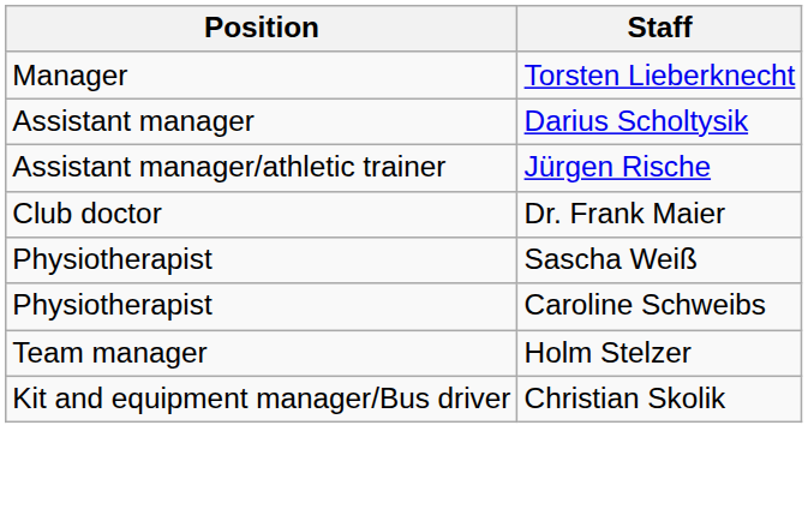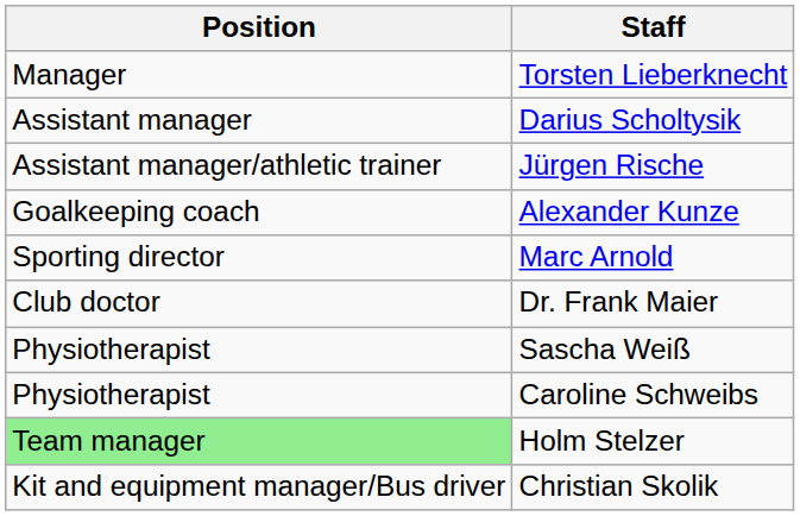 <table class="wikitable">
 <tr>
 <th>Position</th>
 <th>Staff </th>
 </tr>
 <tr>
 <td>Manager</td>
 <td><a href='#'>Torsten Lieberknecht</a></td>
 </tr>
 <tr>
 <td>Assistant manager</td>
 <td><a href='#'>Darius Scholtysik</a></td>
 </tr>
 <tr>
 <td>Assistant manager/athletic trainer</td>
 <td><a href='#'>Jürgen Rische</a></td>
 </tr>
 <tr>
+<td>Goalkeeping coach</td>
+<td><a href='#'>Alexander Kunze</a></td>
+</tr>
+<tr>
+<td>Sporting director</td>
+<td><a href='#'>Marc Arnold</a></td>
+</tr>
+<tr>
 <td>Club doctor</td>
 <td>Dr. Frank Maier</td>
 </tr>
 <tr>
 <td>Physiotherapist</td>
 <td>Sascha Weiß</td>
 </tr>
 <tr>
 <td>Physiotherapist</td>
 <td>Caroline Schweibs</td>
 </tr>
 <tr>
-<td>Team manager</td>
+<td style="background: lightgreen;">Team manager</td>
 <td>Holm Stelzer</td>
 </tr>
 <tr>
 <td>Kit and equipment manager/Bus driver</td>
 <td>Christian Skolik</td>
 </tr>
 </table>
